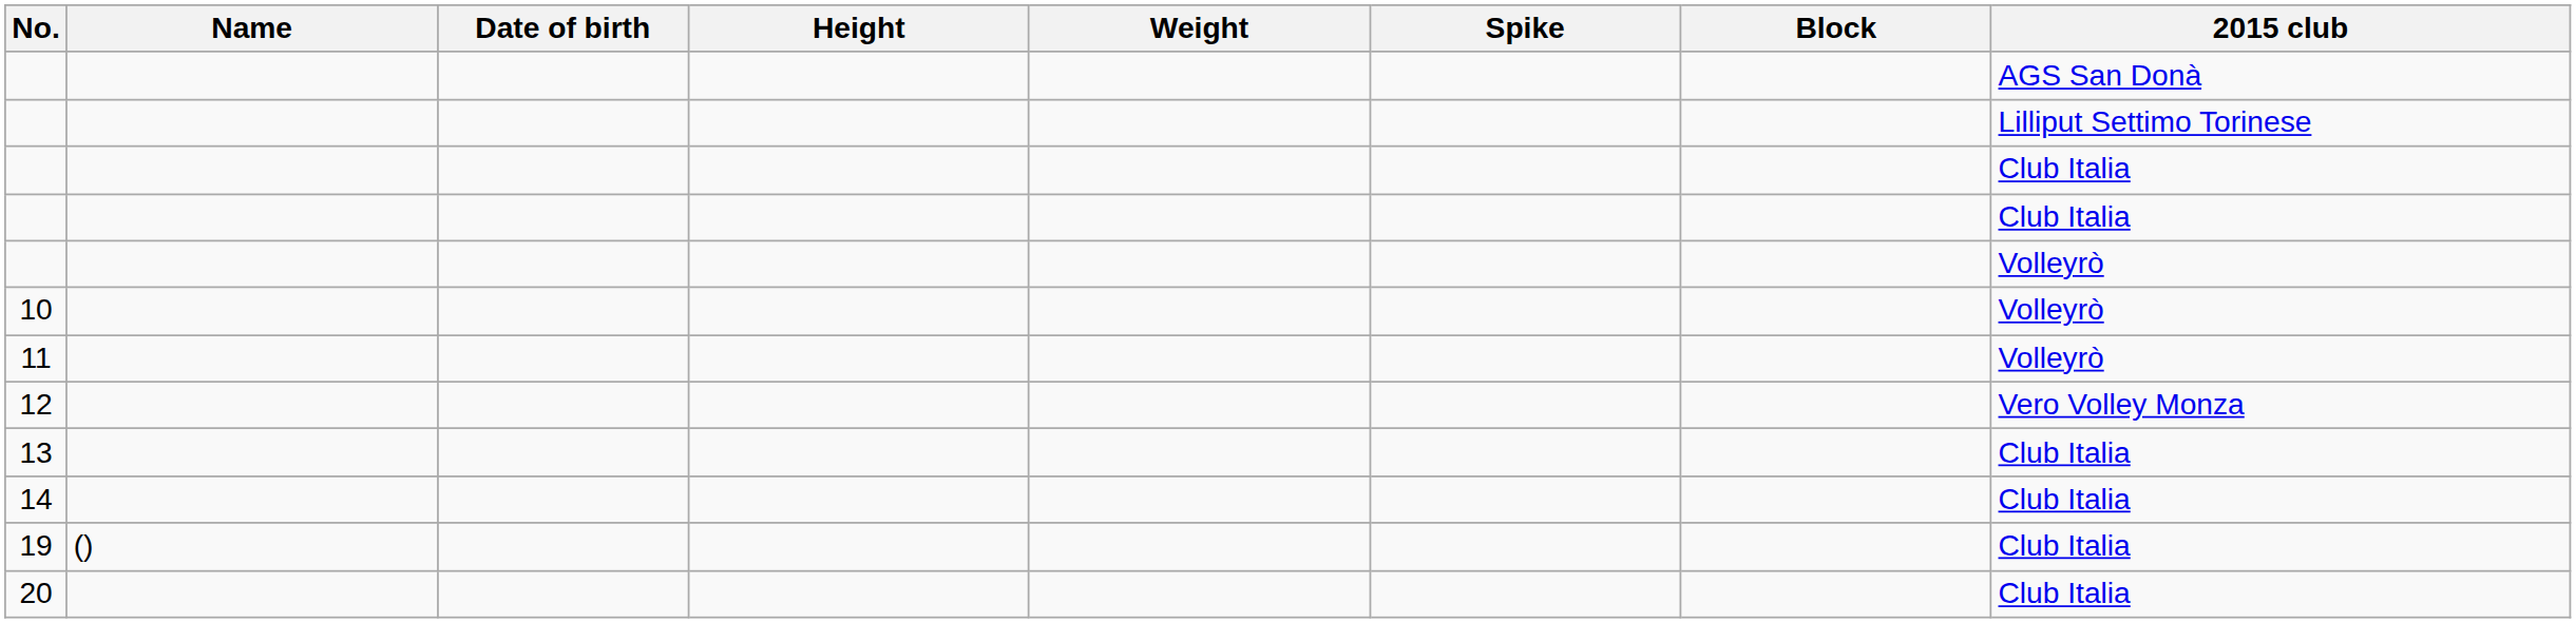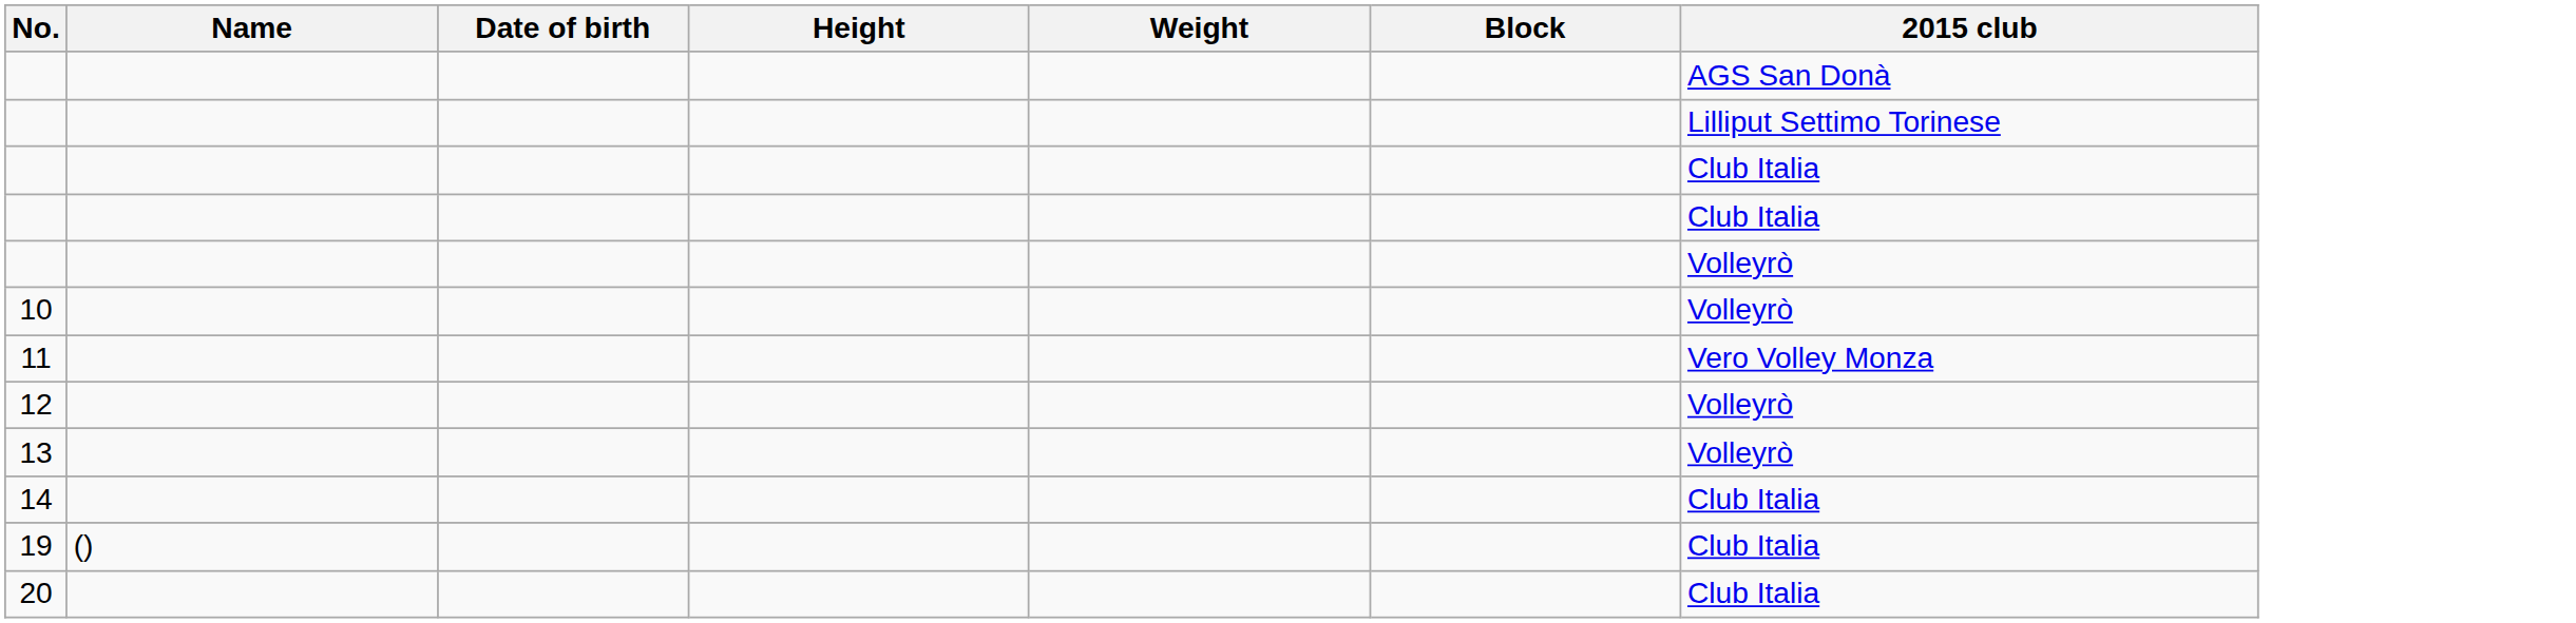 <table class="wikitable sortable" style="text-align:center;">
 <tr>
 <th>No.</th>
 <th style="width:12em">Name</th>
 <th style="width:8em">Date of birth</th>
 <th style="width:11em">Height</th>
 <th style="width:11em">Weight</th>
-<th style="width:10em">Spike</th>
 <th style="width:10em">Block</th>
 <th style="width:19em">2015 club</th>
 </tr>
 <tr>
 <td></td>
 <td align=left></td>
 <td align=right></td>
-<td></td>
 <td></td>
 <td></td>
 <td></td>
 <td align=left> <a href='#'>AGS San Donà</a></td>
 </tr>
 <tr>
 <td></td>
 <td align=left></td>
 <td align=right></td>
 <td></td>
 <td></td>
 <td></td>
-<td></td>
 <td align=left> <a href='#'>Lilliput Settimo Torinese</a></td>
 </tr>
 <tr>
 <td></td>
 <td align=left></td>
 <td align=right></td>
-<td></td>
 <td></td>
 <td></td>
 <td></td>
 <td align=left> <a href='#'>Club Italia</a></td>
 </tr>
 <tr>
 <td></td>
 <td align=left></td>
 <td align=right></td>
 <td></td>
 <td></td>
 <td></td>
-<td></td>
 <td align=left> <a href='#'>Club Italia</a></td>
 </tr>
 <tr>
 <td></td>
 <td align=left></td>
 <td align=right></td>
-<td></td>
 <td></td>
 <td></td>
 <td></td>
 <td align=left> <a href='#'>Volleyrò</a></td>
 </tr>
 <tr>
 <td>10</td>
 <td align=left></td>
 <td align=right></td>
 <td></td>
 <td></td>
 <td></td>
-<td></td>
 <td align=left> <a href='#'>Volleyrò</a></td>
 </tr>
 <tr>
 <td>11</td>
 <td align=left></td>
 <td align=right></td>
 <td></td>
 <td></td>
 <td></td>
-<td></td>
-<td align=left> <a href='#'>Volleyrò</a></td>
+<td align=left> <a href='#'>Vero Volley Monza</a></td>
 </tr>
 <tr>
 <td>12</td>
 <td align=left></td>
 <td align=right></td>
 <td></td>
 <td></td>
 <td></td>
-<td></td>
-<td align=left> <a href='#'>Vero Volley Monza</a></td>
+<td align=left> <a href='#'>Volleyrò</a></td>
 </tr>
 <tr>
 <td>13</td>
 <td align=left></td>
 <td align=right></td>
 <td></td>
 <td></td>
 <td></td>
-<td></td>
-<td align=left> <a href='#'>Club Italia</a></td>
+<td align=left> <a href='#'>Volleyrò</a></td>
 </tr>
 <tr>
 <td>14</td>
 <td align=left></td>
 <td align=right></td>
-<td></td>
 <td></td>
 <td></td>
 <td></td>
 <td align=left> <a href='#'>Club Italia</a></td>
 </tr>
 <tr>
 <td>19</td>
 <td align=left> ()</td>
 <td align=right></td>
 <td></td>
 <td></td>
 <td></td>
-<td></td>
 <td align=left> <a href='#'>Club Italia</a></td>
 </tr>
 <tr>
 <td>20</td>
 <td align=left></td>
 <td align=right></td>
 <td></td>
 <td></td>
 <td></td>
-<td></td>
 <td align=left> <a href='#'>Club Italia</a></td>
 </tr>
 </table>
